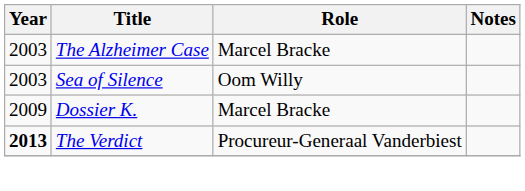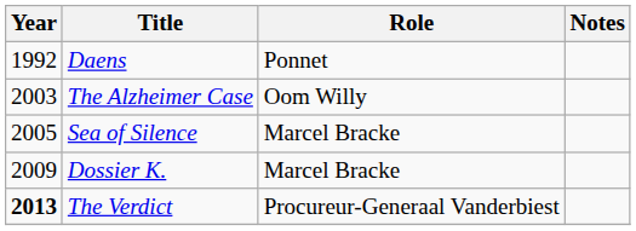 <table class="wikitable sortable">
 <tr>
 <th>Year</th>
 <th>Title</th>
 <th>Role</th>
 <th class="unsortable">Notes</th>
 </tr>
 <tr>
-<td>2003</td>
-<td><em><a href='#'>The Alzheimer Case</a></em></td>
-<td>Marcel Bracke</td>
+<td>1992</td>
+<td><em><a href='#'>Daens</a></em></td>
+<td>Ponnet</td>
 <td></td>
 </tr>
 <tr>
 <td>2003</td>
+<td><em><a href='#'>The Alzheimer Case</a></em></td>
+<td>Oom Willy</td>
+<td></td>
+</tr>
+<tr>
+<td>2005</td>
 <td><em><a href='#'>Sea of Silence</a></em></td>
-<td>Oom Willy</td>
+<td>Marcel Bracke</td>
 <td></td>
 </tr>
 <tr>
 <td>2009</td>
 <td><em><a href='#'>Dossier K.</a></em></td>
 <td>Marcel Bracke</td>
 <td></td>
 </tr>
 <tr>
 <td><strong>2013</strong></td>
 <td><em><a href='#'>The Verdict</a></em></td>
 <td>Procureur-Generaal Vanderbiest</td>
 <td></td>
 </tr>
 <tr>
 </tr>
 </table>
